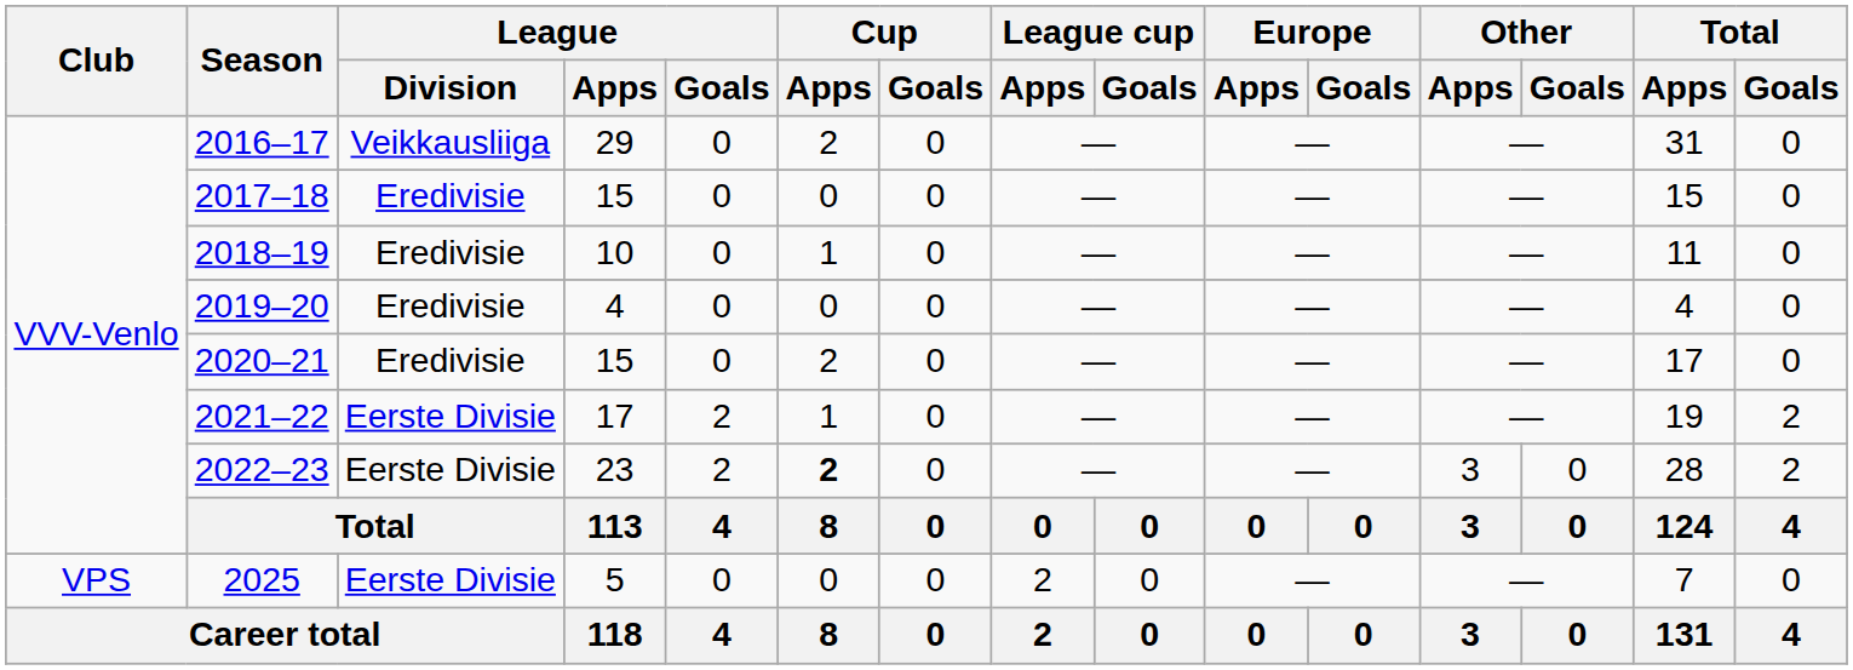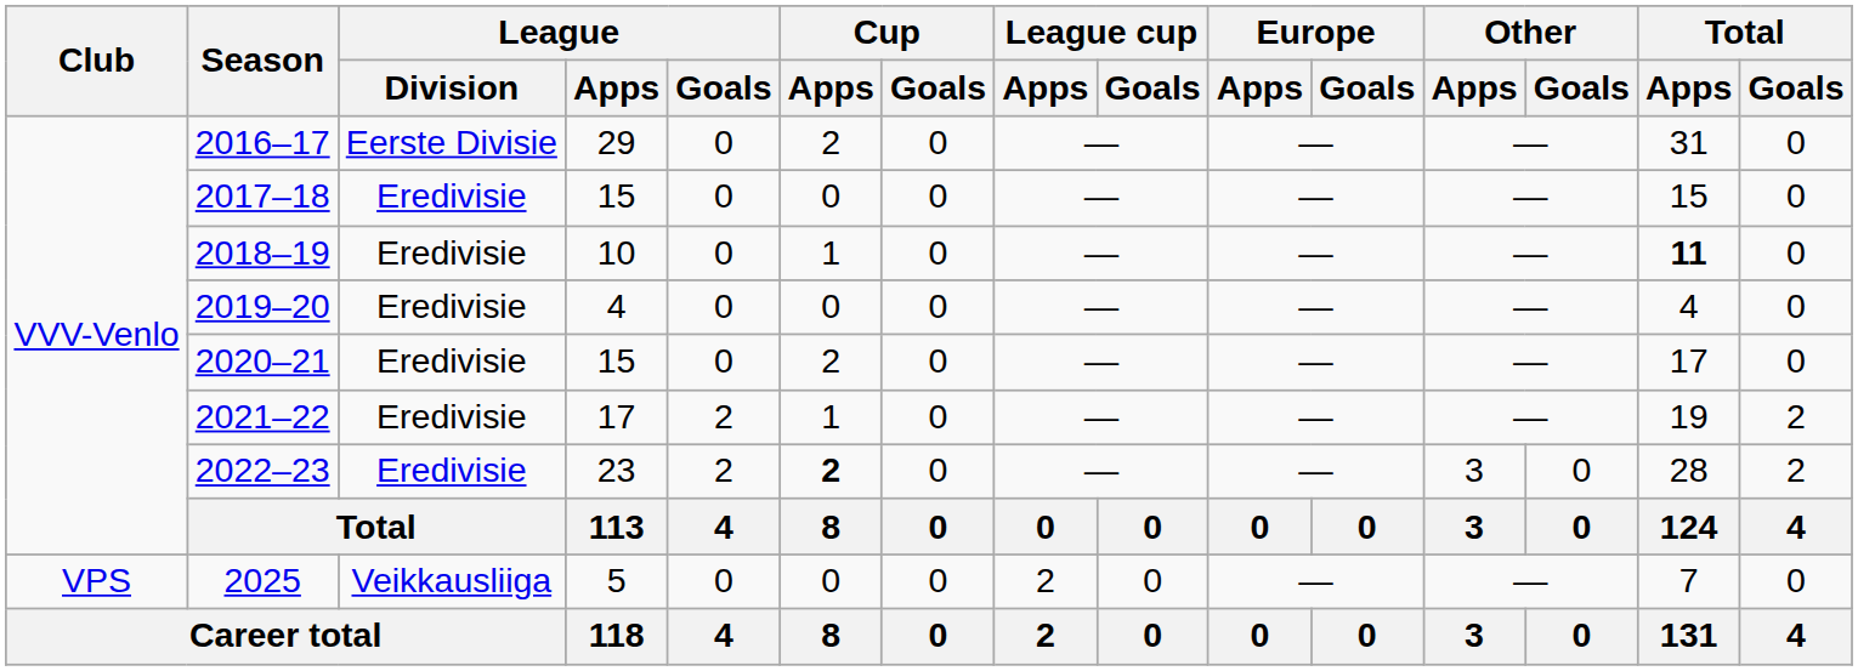 <table class="wikitable" style="text-align:center">
 <tr>
 <th rowspan="2">Club</th>
 <th rowspan="2">Season</th>
 <th colspan="3">League</th>
 <th colspan="2">Cup</th>
 <th colspan="2">League cup</th>
 <th colspan="2">Europe</th>
 <th colspan="2">Other</th>
 <th colspan="2">Total</th>
 </tr>
 <tr>
 <th>Division</th>
 <th>Apps</th>
 <th>Goals</th>
 <th>Apps</th>
 <th>Goals</th>
 <th>Apps</th>
 <th>Goals</th>
 <th>Apps</th>
 <th>Goals</th>
 <th>Apps</th>
 <th>Goals</th>
 <th>Apps</th>
 <th>Goals</th>
 </tr>
 <tr>
 <td rowspan="8"><a href='#'>VVV-Venlo</a></td>
 <td><a href='#'>2016–17</a></td>
-<td><a href='#'>Veikkausliiga</a></td>
+<td><a href='#'>Eerste Divisie</a></td>
 <td>29</td>
 <td>0</td>
 <td>2</td>
 <td>0</td>
 <td colspan="2">—</td>
 <td colspan="2">—</td>
 <td colspan="2">—</td>
 <td>31</td>
 <td>0</td>
 </tr>
 <tr>
 <td><a href='#'>2017–18</a></td>
 <td><a href='#'>Eredivisie</a></td>
 <td>15</td>
 <td>0</td>
 <td>0</td>
 <td>0</td>
 <td colspan="2">—</td>
 <td colspan="2">—</td>
 <td colspan="2">—</td>
 <td>15</td>
 <td>0</td>
 </tr>
 <tr>
 <td><a href='#'>2018–19</a></td>
 <td>Eredivisie</td>
 <td>10</td>
 <td>0</td>
 <td>1</td>
 <td>0</td>
 <td colspan="2">—</td>
 <td colspan="2">—</td>
 <td colspan="2">—</td>
-<td>11</td>
+<td><strong>11</strong></td>
 <td>0</td>
 </tr>
 <tr>
 <td><a href='#'>2019–20</a></td>
 <td>Eredivisie</td>
 <td>4</td>
 <td>0</td>
 <td>0</td>
 <td>0</td>
 <td colspan="2">—</td>
 <td colspan="2">—</td>
 <td colspan="2">—</td>
 <td>4</td>
 <td>0</td>
 </tr>
 <tr>
 <td><a href='#'>2020–21</a></td>
 <td>Eredivisie</td>
 <td>15</td>
 <td>0</td>
 <td>2</td>
 <td>0</td>
 <td colspan="2">—</td>
 <td colspan="2">—</td>
 <td colspan="2">—</td>
 <td>17</td>
 <td>0</td>
 </tr>
 <tr>
 <td><a href='#'>2021–22</a></td>
-<td><a href='#'>Eerste Divisie</a></td>
+<td>Eredivisie</td>
 <td>17</td>
 <td>2</td>
 <td>1</td>
 <td>0</td>
 <td colspan="2">—</td>
 <td colspan="2">—</td>
 <td colspan="2">—</td>
 <td>19</td>
 <td>2</td>
 </tr>
 <tr>
 <td><a href='#'>2022–23</a></td>
-<td>Eerste Divisie</td>
+<td><a href='#'>Eredivisie</a></td>
 <td>23</td>
 <td>2</td>
 <td><strong>2</strong></td>
 <td>0</td>
 <td colspan="2">—</td>
 <td colspan="2">—</td>
 <td>3</td>
 <td>0</td>
 <td>28</td>
 <td>2</td>
 </tr>
 <tr>
 <th colspan=2>Total</th>
 <th>113</th>
 <th>4</th>
 <th>8</th>
 <th>0</th>
 <th>0</th>
 <th>0</th>
 <th>0</th>
 <th>0</th>
 <th>3</th>
 <th>0</th>
 <th>124</th>
 <th>4</th>
 </tr>
 <tr>
 <td><a href='#'>VPS</a></td>
 <td><a href='#'>2025</a></td>
-<td><a href='#'>Eerste Divisie</a></td>
+<td><a href='#'>Veikkausliiga</a></td>
 <td>5</td>
 <td>0</td>
 <td>0</td>
 <td>0</td>
 <td>2</td>
 <td>0</td>
 <td colspan="2">—</td>
 <td colspan="2">—</td>
 <td>7</td>
 <td>0</td>
 </tr>
 <tr>
 <th colspan="3">Career total</th>
 <th>118</th>
 <th>4</th>
 <th>8</th>
 <th>0</th>
 <th>2</th>
 <th>0</th>
 <th>0</th>
 <th>0</th>
 <th>3</th>
 <th>0</th>
 <th>131</th>
 <th>4</th>
 </tr>
 </table>
